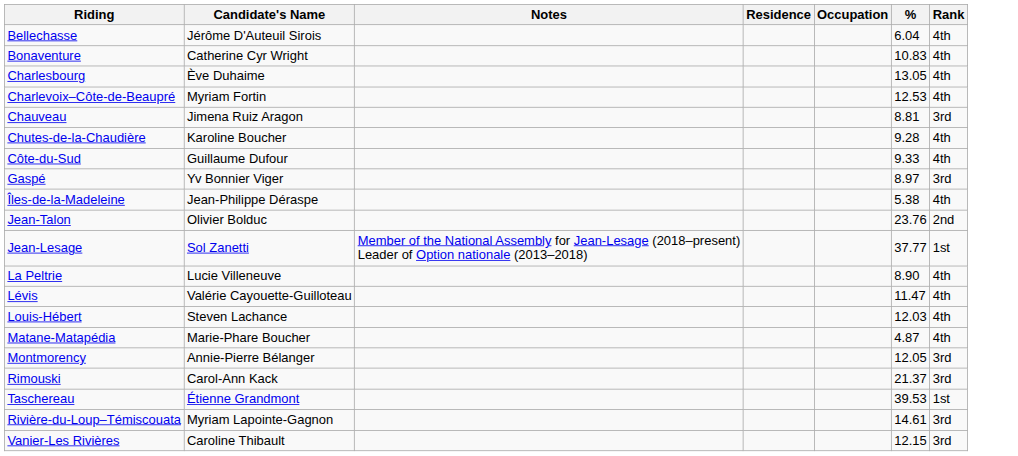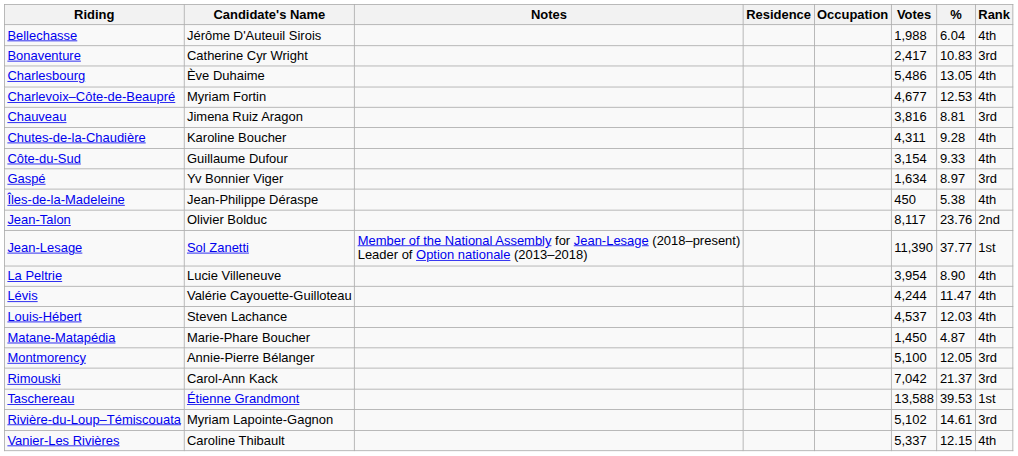 <table class="wikitable sortable">
 <tr>
 <th>Riding<br></th>
 <th>Candidate's Name</th>
 <th>Notes</th>
 <th>Residence</th>
 <th>Occupation</th>
+<th>Votes</th>
 <th>%</th>
 <th>Rank</th>
 </tr>
 <tr>
 <td><a href='#'>Bellechasse</a></td>
 <td>Jérôme D'Auteuil Sirois</td>
 <td></td>
 <td></td>
 <td></td>
+<td>1,988</td>
 <td>6.04</td>
 <td>4th</td>
 </tr>
 <tr>
 <td><a href='#'>Bonaventure</a></td>
 <td>Catherine Cyr Wright</td>
 <td></td>
 <td></td>
 <td></td>
+<td>2,417</td>
 <td>10.83</td>
-<td>4th</td>
+<td>3rd</td>
 </tr>
 <tr>
 <td><a href='#'>Charlesbourg</a></td>
 <td>Ève Duhaime</td>
 <td></td>
 <td></td>
 <td></td>
+<td>5,486</td>
 <td>13.05</td>
 <td>4th</td>
 </tr>
 <tr>
 <td><a href='#'>Charlevoix–Côte-de-Beaupré</a></td>
 <td>Myriam Fortin</td>
 <td></td>
 <td></td>
 <td></td>
+<td>4,677</td>
 <td>12.53</td>
 <td>4th</td>
 </tr>
 <tr>
 <td><a href='#'>Chauveau</a></td>
 <td>Jimena Ruiz Aragon</td>
 <td></td>
 <td></td>
 <td></td>
+<td>3,816</td>
 <td>8.81</td>
 <td>3rd</td>
 </tr>
 <tr>
 <td><a href='#'>Chutes-de-la-Chaudière</a></td>
 <td>Karoline Boucher</td>
 <td></td>
 <td></td>
 <td></td>
+<td>4,311</td>
 <td>9.28</td>
 <td>4th</td>
 </tr>
 <tr>
 <td><a href='#'>Côte-du-Sud</a></td>
 <td>Guillaume Dufour</td>
 <td></td>
 <td></td>
 <td></td>
+<td>3,154</td>
 <td>9.33</td>
 <td>4th</td>
 </tr>
 <tr>
 <td><a href='#'>Gaspé</a></td>
 <td>Yv Bonnier Viger</td>
 <td></td>
 <td></td>
 <td></td>
+<td>1,634</td>
 <td>8.97</td>
 <td>3rd</td>
 </tr>
 <tr>
 <td><a href='#'>Îles-de-la-Madeleine</a></td>
 <td>Jean-Philippe Déraspe</td>
 <td></td>
 <td></td>
 <td></td>
+<td>450</td>
 <td>5.38</td>
 <td>4th</td>
 </tr>
 <tr>
 <td><a href='#'>Jean-Talon</a></td>
 <td>Olivier Bolduc</td>
 <td></td>
 <td></td>
 <td></td>
+<td>8,117</td>
 <td>23.76</td>
 <td>2nd</td>
 </tr>
 <tr>
 <td><a href='#'>Jean-Lesage</a></td>
 <td><a href='#'>Sol Zanetti</a></td>
 <td><a href='#'>Member of the National Assembly</a> for <a href='#'>Jean-Lesage</a> (2018–present) <br> Leader of <a href='#'>Option nationale</a> (2013–2018)</td>
 <td></td>
 <td></td>
+<td>11,390</td>
 <td>37.77</td>
 <td>1st</td>
 </tr>
 <tr>
 <td><a href='#'>La Peltrie</a></td>
 <td>Lucie Villeneuve</td>
 <td></td>
 <td></td>
 <td></td>
+<td>3,954</td>
 <td>8.90</td>
 <td>4th</td>
 </tr>
 <tr>
 <td><a href='#'>Lévis</a></td>
 <td>Valérie Cayouette-Guilloteau</td>
 <td></td>
 <td></td>
 <td></td>
+<td>4,244</td>
 <td>11.47</td>
 <td>4th</td>
 </tr>
 <tr>
 <td><a href='#'>Louis-Hébert</a></td>
 <td>Steven Lachance</td>
 <td></td>
 <td></td>
 <td></td>
+<td>4,537</td>
 <td>12.03</td>
 <td>4th</td>
 </tr>
 <tr>
 <td><a href='#'>Matane-Matapédia</a></td>
 <td>Marie-Phare Boucher</td>
 <td></td>
 <td></td>
 <td></td>
+<td>1,450</td>
 <td>4.87</td>
 <td>4th</td>
 </tr>
 <tr>
 <td><a href='#'>Montmorency</a></td>
 <td>Annie-Pierre Bélanger</td>
 <td></td>
 <td></td>
 <td></td>
+<td>5,100</td>
 <td>12.05</td>
 <td>3rd</td>
 </tr>
 <tr>
 <td><a href='#'>Rimouski</a></td>
 <td>Carol-Ann Kack</td>
 <td></td>
 <td></td>
 <td></td>
+<td>7,042</td>
 <td>21.37</td>
 <td>3rd</td>
 </tr>
 <tr>
 <td><a href='#'>Taschereau</a></td>
 <td><a href='#'>Étienne Grandmont</a></td>
 <td></td>
 <td></td>
 <td></td>
+<td>13,588</td>
 <td>39.53</td>
 <td>1st</td>
 </tr>
 <tr>
 <td><a href='#'>Rivière-du-Loup–Témiscouata</a></td>
 <td>Myriam Lapointe-Gagnon</td>
 <td></td>
 <td></td>
 <td></td>
+<td>5,102</td>
 <td>14.61</td>
 <td>3rd</td>
 </tr>
 <tr>
 <td><a href='#'>Vanier-Les Rivières</a></td>
 <td>Caroline Thibault</td>
 <td></td>
 <td></td>
 <td></td>
+<td>5,337</td>
 <td>12.15</td>
-<td>3rd</td>
+<td>4th</td>
 </tr>
 </table>
